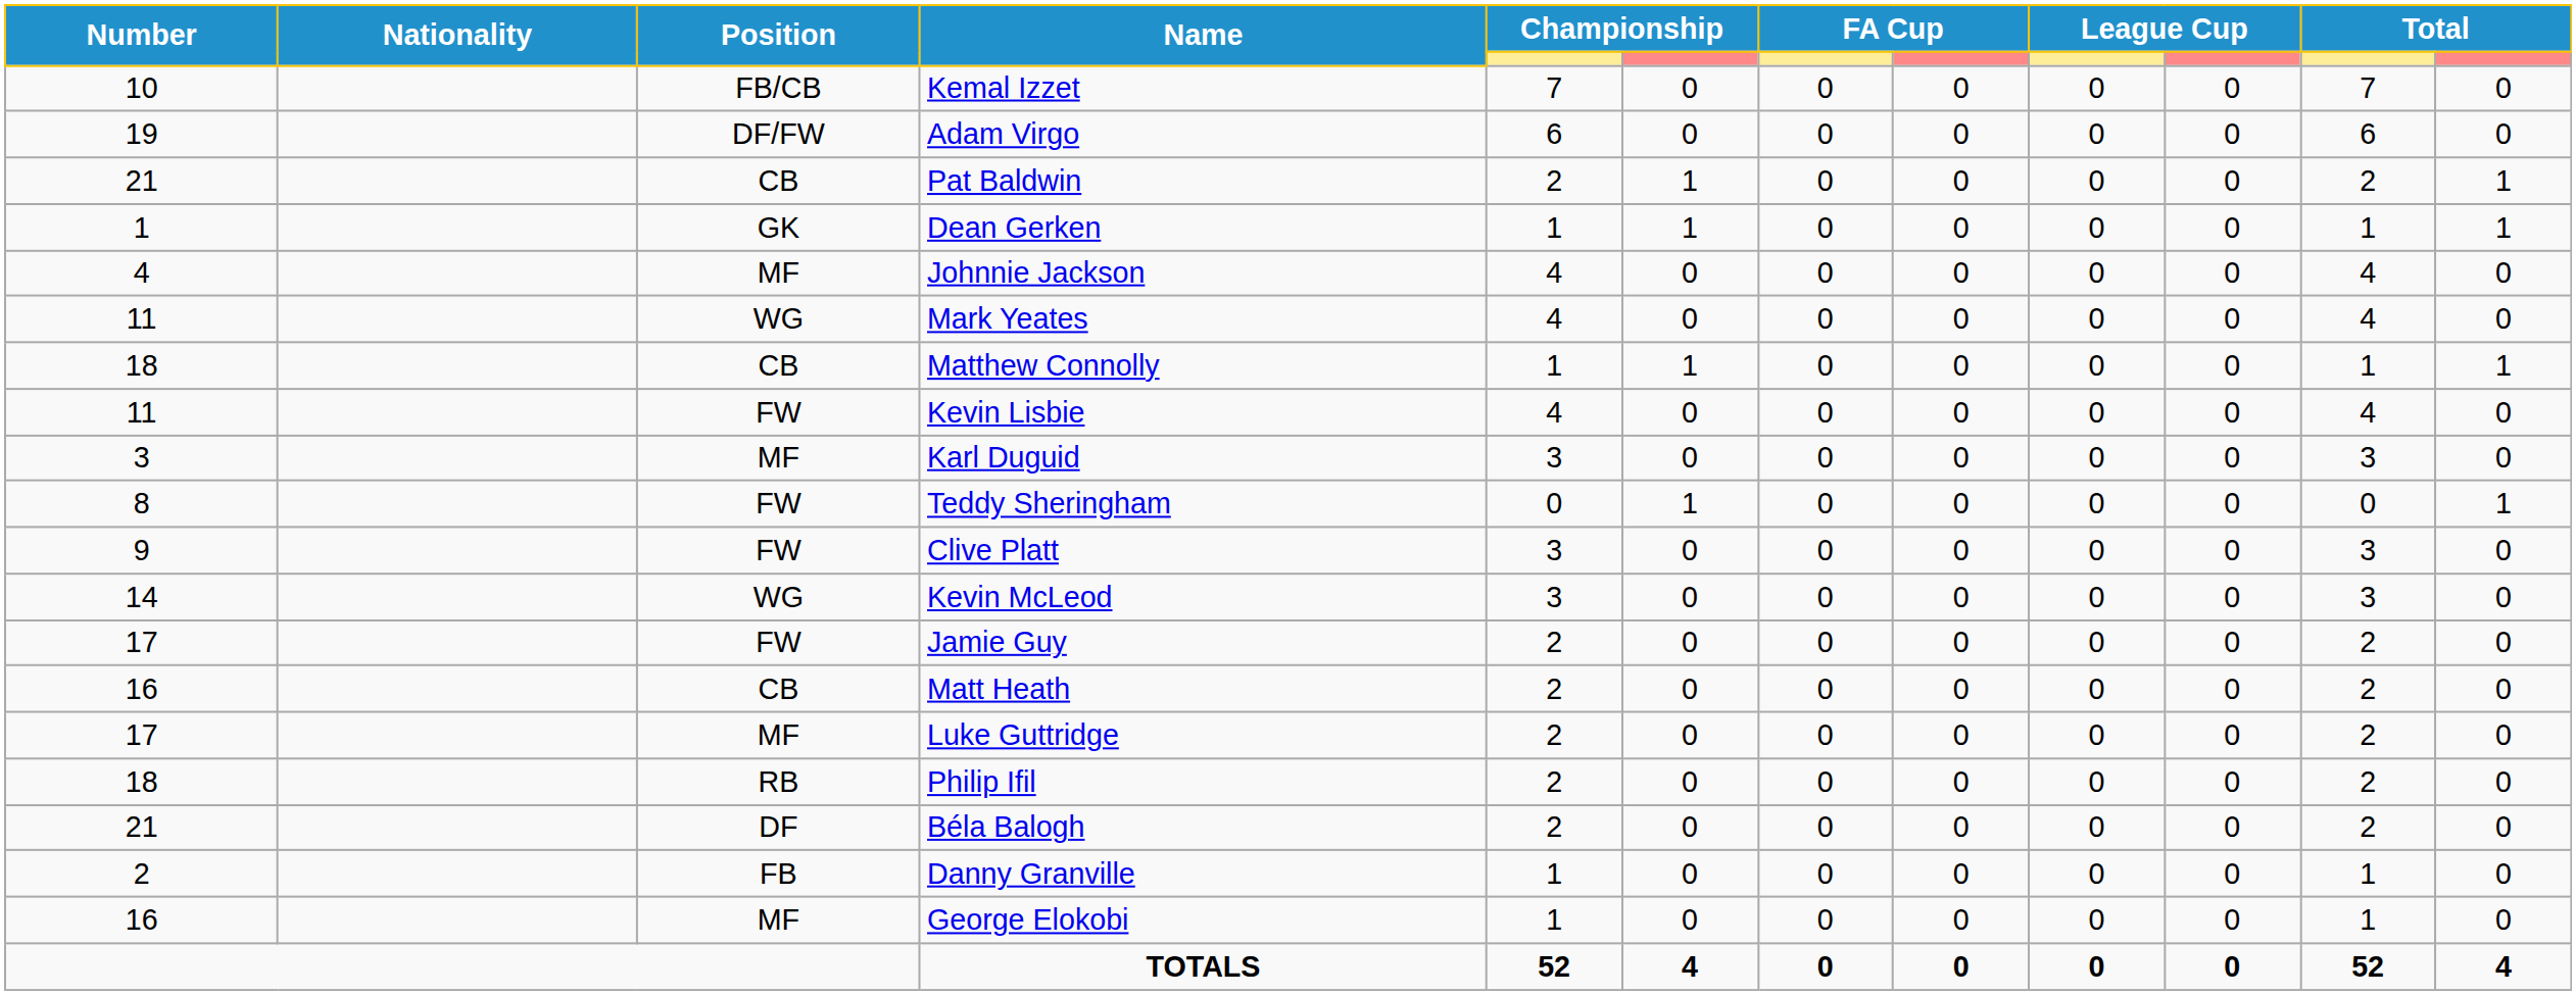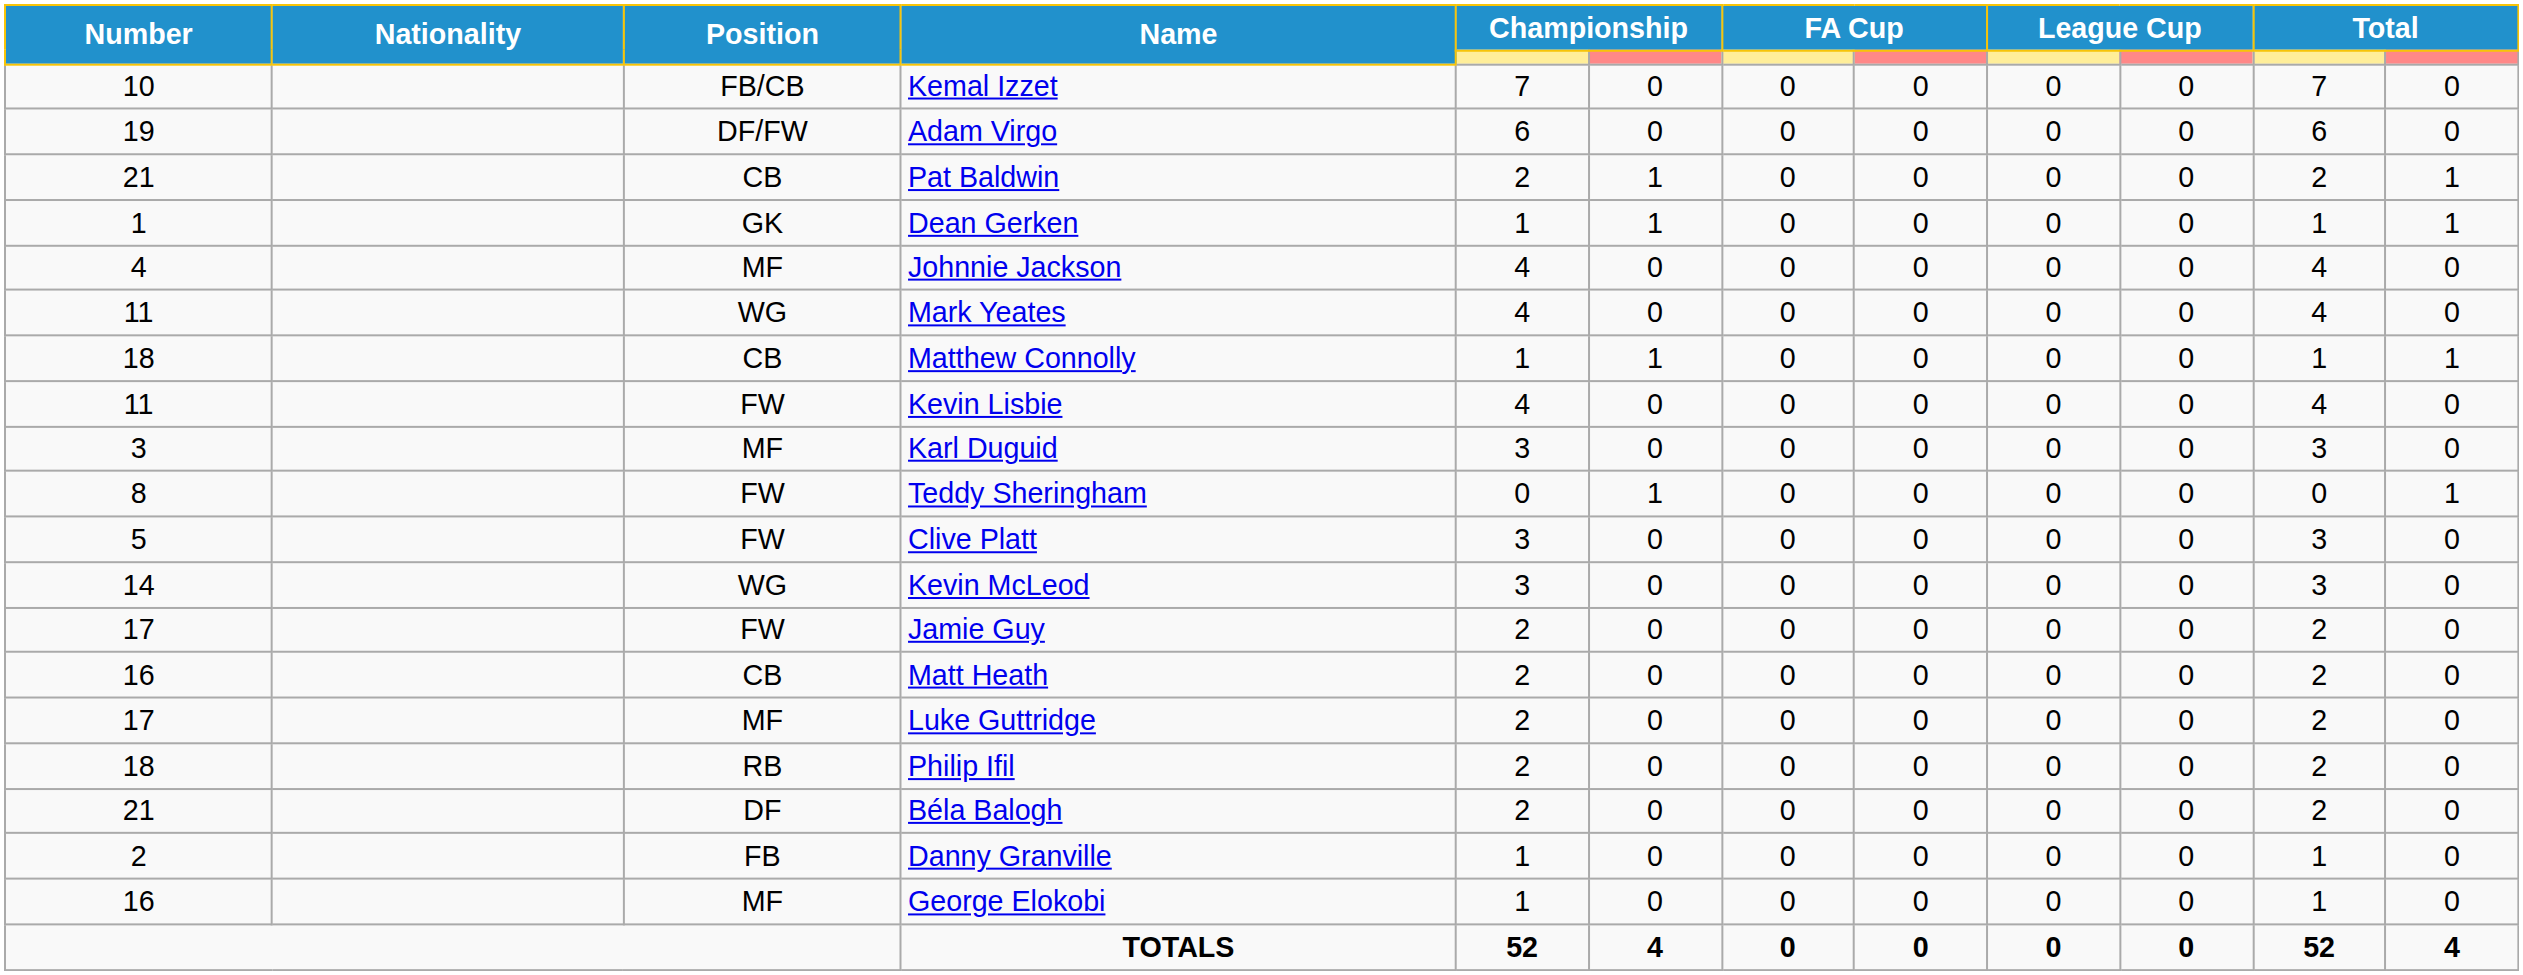 <table class="wikitable" style="text-align:center; font-size:90%; width:100%;">
 <tr>
 <th rowspan="2" style="background:#2191CC; color:white; border:1px solid #F7C408; text-align:center;">Number</th>
 <th rowspan="2" style="background:#2191CC; color:white; border:1px solid #F7C408; text-align:center;">Nationality</th>
 <th rowspan="2" style="background:#2191CC; color:white; border:1px solid #F7C408; text-align:center;">Position</th>
 <th rowspan="2" style="background:#2191CC; color:white; border:1px solid #F7C408; text-align:center;">Name</th>
 <th colspan="2" style="background:#2191CC; color:white; border:1px solid #F7C408; text-align:center;">Championship</th>
 <th colspan="2" style="background:#2191CC; color:white; border:1px solid #F7C408; text-align:center;">FA Cup</th>
 <th colspan="2" style="background:#2191CC; color:white; border:1px solid #F7C408; text-align:center;">League Cup</th>
 <th colspan="2" style="background:#2191CC; color:white; border:1px solid #F7C408; text-align:center;">Total</th>
 </tr>
 <tr>
 <th width=60 style="background: #FFEE99"></th>
 <th width=60 style="background: #FF8888"></th>
 <th width=60 style="background: #FFEE99"></th>
 <th width=60 style="background: #FF8888"></th>
 <th width=60 style="background: #FFEE99"></th>
 <th width=60 style="background: #FF8888"></th>
 <th width=60 style="background: #FFEE99"></th>
 <th width=60 style="background: #FF8888"></th>
 </tr>
 <tr>
 <td>10</td>
 <td></td>
 <td>FB/CB</td>
 <td align="left"><a href='#'>Kemal Izzet</a></td>
 <td>7</td>
 <td>0</td>
 <td>0</td>
 <td>0</td>
 <td>0</td>
 <td>0</td>
 <td>7</td>
 <td>0</td>
 </tr>
 <tr>
 <td>19</td>
 <td></td>
 <td>DF/FW</td>
 <td align="left"><a href='#'>Adam Virgo</a></td>
 <td>6</td>
 <td>0</td>
 <td>0</td>
 <td>0</td>
 <td>0</td>
 <td>0</td>
 <td>6</td>
 <td>0</td>
 </tr>
 <tr>
 <td>21</td>
 <td></td>
 <td>CB</td>
 <td align="left"><a href='#'>Pat Baldwin</a></td>
 <td>2</td>
 <td>1</td>
 <td>0</td>
 <td>0</td>
 <td>0</td>
 <td>0</td>
 <td>2</td>
 <td>1</td>
 </tr>
 <tr>
 <td>1</td>
 <td></td>
 <td>GK</td>
 <td align="left"><a href='#'>Dean Gerken</a></td>
 <td>1</td>
 <td>1</td>
 <td>0</td>
 <td>0</td>
 <td>0</td>
 <td>0</td>
 <td>1</td>
 <td>1</td>
 </tr>
 <tr>
 <td>4</td>
 <td></td>
 <td>MF</td>
 <td align="left"><a href='#'>Johnnie Jackson</a></td>
 <td>4</td>
 <td>0</td>
 <td>0</td>
 <td>0</td>
 <td>0</td>
 <td>0</td>
 <td>4</td>
 <td>0</td>
 </tr>
 <tr>
 <td>11</td>
 <td></td>
 <td>WG</td>
 <td align="left"><a href='#'>Mark Yeates</a></td>
 <td>4</td>
 <td>0</td>
 <td>0</td>
 <td>0</td>
 <td>0</td>
 <td>0</td>
 <td>4</td>
 <td>0</td>
 </tr>
 <tr>
 <td>18</td>
 <td></td>
 <td>CB</td>
 <td align="left"><a href='#'>Matthew Connolly</a></td>
 <td>1</td>
 <td>1</td>
 <td>0</td>
 <td>0</td>
 <td>0</td>
 <td>0</td>
 <td>1</td>
 <td>1</td>
 </tr>
 <tr>
 <td>11</td>
 <td></td>
 <td>FW</td>
 <td align="left"><a href='#'>Kevin Lisbie</a></td>
 <td>4</td>
 <td>0</td>
 <td>0</td>
 <td>0</td>
 <td>0</td>
 <td>0</td>
 <td>4</td>
 <td>0</td>
 </tr>
 <tr>
 <td>3</td>
 <td></td>
 <td>MF</td>
 <td align="left"><a href='#'>Karl Duguid</a></td>
 <td>3</td>
 <td>0</td>
 <td>0</td>
 <td>0</td>
 <td>0</td>
 <td>0</td>
 <td>3</td>
 <td>0</td>
 </tr>
 <tr>
 <td>8</td>
 <td></td>
 <td>FW</td>
 <td align="left"><a href='#'>Teddy Sheringham</a></td>
 <td>0</td>
 <td>1</td>
 <td>0</td>
 <td>0</td>
 <td>0</td>
 <td>0</td>
 <td>0</td>
 <td>1</td>
 </tr>
 <tr>
-<td>9</td>
+<td>5</td>
 <td></td>
 <td>FW</td>
 <td align="left"><a href='#'>Clive Platt</a></td>
 <td>3</td>
 <td>0</td>
 <td>0</td>
 <td>0</td>
 <td>0</td>
 <td>0</td>
 <td>3</td>
 <td>0</td>
 </tr>
 <tr>
 <td>14</td>
 <td></td>
 <td>WG</td>
 <td align="left"><a href='#'>Kevin McLeod</a></td>
 <td>3</td>
 <td>0</td>
 <td>0</td>
 <td>0</td>
 <td>0</td>
 <td>0</td>
 <td>3</td>
 <td>0</td>
 </tr>
 <tr>
 <td>17</td>
 <td></td>
 <td>FW</td>
 <td align="left"><a href='#'>Jamie Guy</a></td>
 <td>2</td>
 <td>0</td>
 <td>0</td>
 <td>0</td>
 <td>0</td>
 <td>0</td>
 <td>2</td>
 <td>0</td>
 </tr>
 <tr>
 <td>16</td>
 <td></td>
 <td>CB</td>
 <td align="left"><a href='#'>Matt Heath</a></td>
 <td>2</td>
 <td>0</td>
 <td>0</td>
 <td>0</td>
 <td>0</td>
 <td>0</td>
 <td>2</td>
 <td>0</td>
 </tr>
 <tr>
 <td>17</td>
 <td></td>
 <td>MF</td>
 <td align="left"><a href='#'>Luke Guttridge</a></td>
 <td>2</td>
 <td>0</td>
 <td>0</td>
 <td>0</td>
 <td>0</td>
 <td>0</td>
 <td>2</td>
 <td>0</td>
 </tr>
 <tr>
 <td>18</td>
 <td></td>
 <td>RB</td>
 <td align="left"><a href='#'>Philip Ifil</a></td>
 <td>2</td>
 <td>0</td>
 <td>0</td>
 <td>0</td>
 <td>0</td>
 <td>0</td>
 <td>2</td>
 <td>0</td>
 </tr>
 <tr>
 <td>21</td>
 <td></td>
 <td>DF</td>
 <td align="left"><a href='#'>Béla Balogh</a></td>
 <td>2</td>
 <td>0</td>
 <td>0</td>
 <td>0</td>
 <td>0</td>
 <td>0</td>
 <td>2</td>
 <td>0</td>
 </tr>
 <tr>
 <td>2</td>
 <td></td>
 <td>FB</td>
 <td align="left"><a href='#'>Danny Granville</a></td>
 <td>1</td>
 <td>0</td>
 <td>0</td>
 <td>0</td>
 <td>0</td>
 <td>0</td>
 <td>1</td>
 <td>0</td>
 </tr>
 <tr>
 <td>16</td>
 <td></td>
 <td>MF</td>
 <td align="left"><a href='#'>George Elokobi</a></td>
 <td>1</td>
 <td>0</td>
 <td>0</td>
 <td>0</td>
 <td>0</td>
 <td>0</td>
 <td>1</td>
 <td>0</td>
 </tr>
 <tr>
 <td colspan="3"></td>
 <td><strong>TOTALS</strong></td>
 <td><strong>52</strong></td>
 <td><strong>4</strong></td>
 <td><strong>0</strong></td>
 <td><strong>0</strong></td>
 <td><strong>0</strong></td>
 <td><strong>0</strong></td>
 <td><strong>52</strong></td>
 <td><strong>4</strong></td>
 </tr>
 </table>
